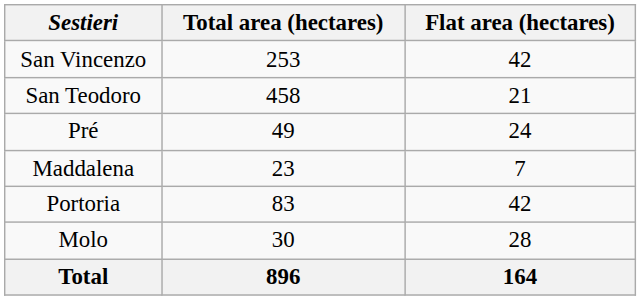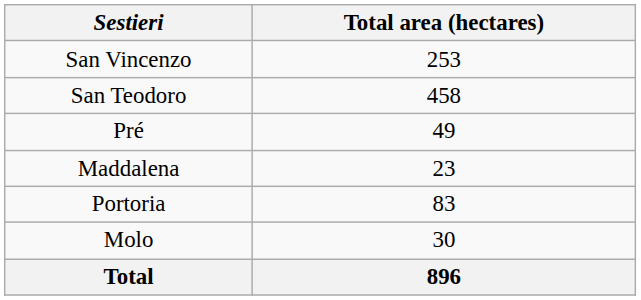 <table class="wikitable" style="width:50%;text-align:center">
 <tr>
 <th><em>Sestieri</em></th>
 <th>Total area (hectares)</th>
-<th>Flat area (hectares)</th>
 </tr>
 <tr>
 <td>San Vincenzo</td>
 <td>253</td>
-<td>42</td>
 </tr>
 <tr>
 <td>San Teodoro</td>
 <td>458</td>
-<td>21</td>
 </tr>
 <tr>
 <td>Pré</td>
 <td>49</td>
-<td>24</td>
 </tr>
 <tr>
 <td>Maddalena</td>
 <td>23</td>
-<td>7</td>
 </tr>
 <tr>
 <td>Portoria</td>
 <td>83</td>
-<td>42</td>
 </tr>
 <tr>
 <td>Molo</td>
 <td>30</td>
-<td>28</td>
 </tr>
 <tr>
 <th>Total</th>
 <th>896</th>
-<th>164</th>
 </tr>
 </table>
